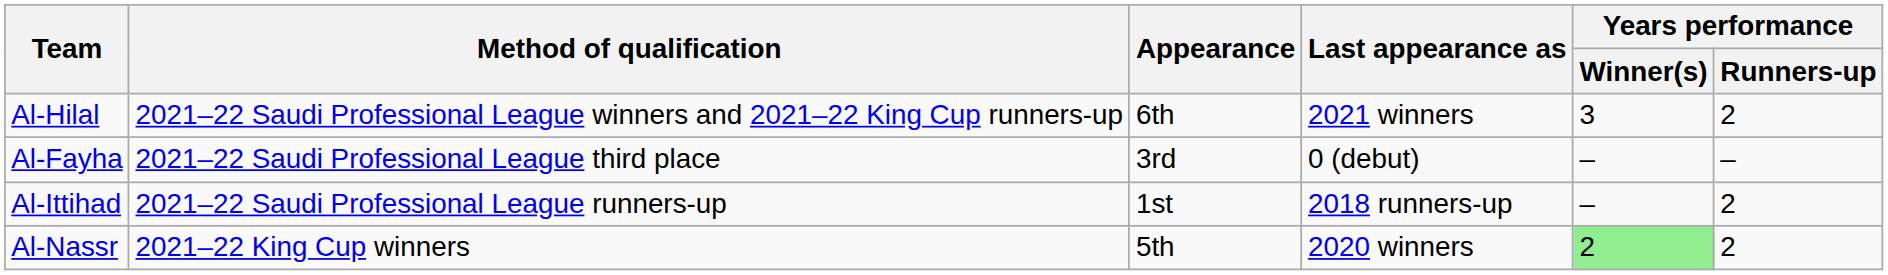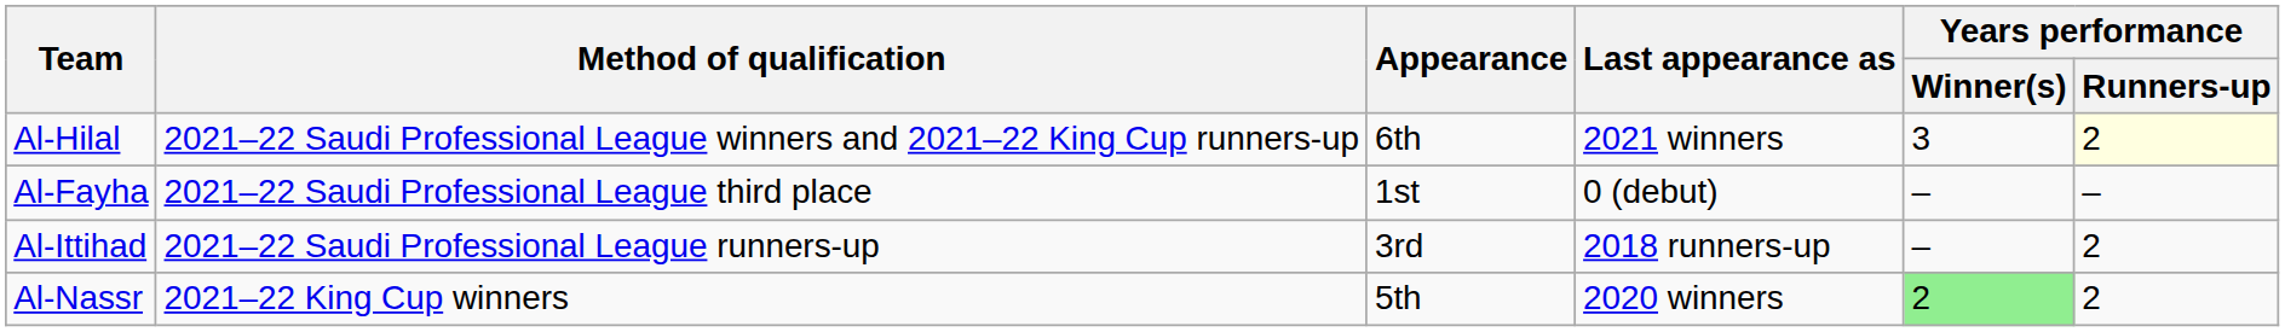 <table class="wikitable">
 <tr>
 <th rowspan="2">Team</th>
 <th rowspan="2">Method of qualification</th>
 <th rowspan="2">Appearance</th>
 <th rowspan="2">Last appearance as</th>
 <th colspan="2">Years performance</th>
 </tr>
 <tr>
 <th>Winner(s)</th>
 <th>Runners-up</th>
 </tr>
 <tr>
 <td><a href='#'>Al-Hilal</a></td>
 <td><a href='#'>2021–22 Saudi Professional League</a> winners and <a href='#'>2021–22 King Cup</a> runners-up</td>
 <td>6th</td>
 <td><a href='#'>2021</a> winners</td>
 <td>3</td>
-<td>2</td>
+<td style="background: lightyellow;">2</td>
 </tr>
 <tr>
 <td><a href='#'>Al-Fayha</a></td>
 <td><a href='#'>2021–22 Saudi Professional League</a> third place</td>
-<td>3rd</td>
+<td>1st</td>
 <td>0 (debut)</td>
 <td>–</td>
 <td>–</td>
 </tr>
 <tr>
 <td><a href='#'>Al-Ittihad</a></td>
 <td><a href='#'>2021–22 Saudi Professional League</a> runners-up</td>
-<td>1st</td>
+<td>3rd</td>
 <td><a href='#'>2018</a> runners-up</td>
 <td>–</td>
 <td>2</td>
 </tr>
 <tr>
 <td><a href='#'>Al-Nassr</a></td>
 <td><a href='#'>2021–22 King Cup</a> winners</td>
 <td>5th</td>
 <td><a href='#'>2020</a> winners</td>
 <td style="background: lightgreen;">2</td>
 <td>2</td>
 </tr>
 </table>
